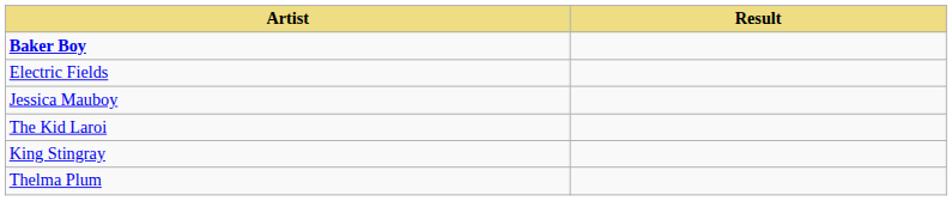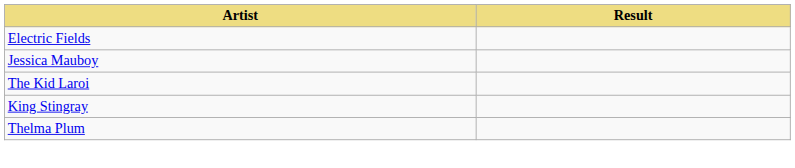 <table class="wikitable" width=100%>
 <tr>
 <th style="width:15%;background:#EEDD82;">Artist</th>
 <th style="width:10%;background:#EEDD82;">Result</th>
-</tr>
-<tr>
-<td><strong><a href='#'>Baker Boy</a></strong></td>
-<td></td>
 </tr>
 <tr>
 <td><a href='#'>Electric Fields</a></td>
 <td></td>
 </tr>
 <tr>
 <td><a href='#'>Jessica Mauboy</a></td>
 <td></td>
 </tr>
 <tr>
 <td><a href='#'>The Kid Laroi</a></td>
 <td></td>
 </tr>
 <tr>
 <td><a href='#'>King Stingray</a></td>
 <td></td>
 </tr>
 <tr>
 <td><a href='#'>Thelma Plum</a></td>
 <td></td>
 </tr>
 </table>
